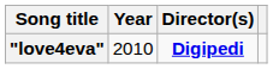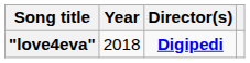 <table class="wikitable plainrowheaders" style="text-align:center">
 <tr>
 <th scope="col">Song title</th>
 <th scope="col">Year</th>
 <th scope="col">Director(s)</th>
 <th scope="col"></th>
 </tr>
 <tr>
 <th scope="row">"love4eva"</th>
-<td>2010</td>
+<td>2018</td>
 <td><strong><a href='#'>Digipedi</a></strong></td>
 <td></td>
 </tr>
 </table>
